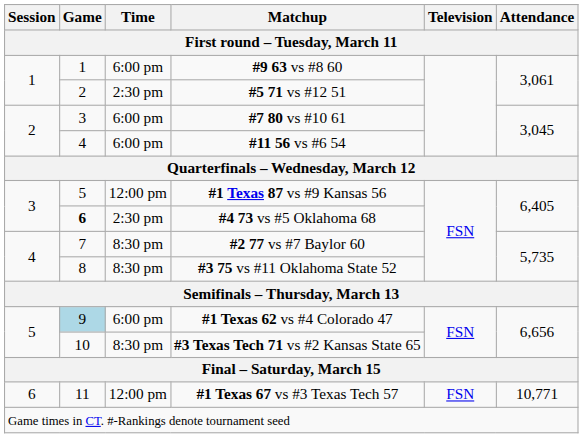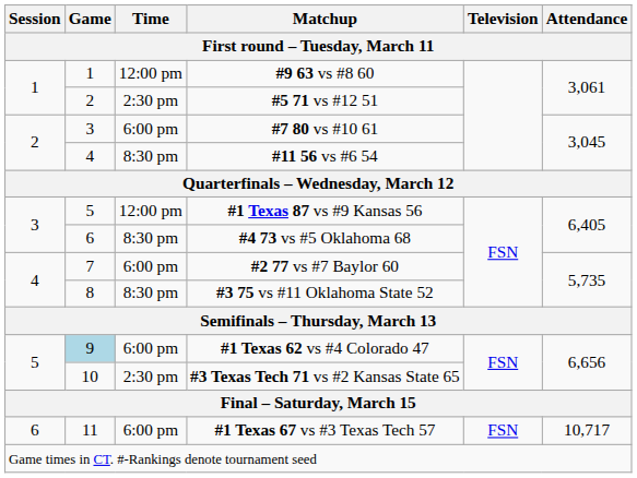 <table class="wikitable" style="white-space:nowrap; font-size:90%;text-align:center">
 <tr>
 <th>Session</th>
 <th>Game</th>
 <th>Time</th>
 <th>Matchup</th>
 <th>Television</th>
 <th>Attendance</th>
 </tr>
 <tr>
 <th colspan=6>First round – Tuesday, March 11</th>
 </tr>
 <tr>
 <td rowspan=2>1</td>
 <td>1</td>
-<td>6:00 pm</td>
+<td>12:00 pm</td>
 <td><strong>#9  63</strong> vs #8  60</td>
 <td rowspan=4></td>
 <td rowspan=2>3,061</td>
 </tr>
 <tr>
 <td>2</td>
 <td>2:30 pm</td>
 <td><strong>#5  71</strong> vs #12  51</td>
 </tr>
 <tr>
 <td rowspan=2>2</td>
 <td>3</td>
 <td>6:00 pm</td>
 <td><strong>#7  80</strong> vs #10  61</td>
 <td rowspan=2>3,045</td>
 </tr>
 <tr>
 <td>4</td>
-<td>6:00 pm</td>
+<td>8:30 pm</td>
 <td><strong>#11  56</strong> vs #6  54</td>
 </tr>
 <tr>
 <th colspan=6>Quarterfinals – Wednesday, March 12</th>
 </tr>
 <tr>
 <td rowspan=2>3</td>
 <td>5</td>
 <td>12:00 pm</td>
 <td><strong>#1 <a href='#'>Texas</a> 87</strong> vs #9 Kansas 56</td>
 <td rowspan=4><a href='#'>FSN</a></td>
 <td rowspan=2>6,405</td>
 </tr>
 <tr>
-<td><strong>6</strong></td>
-<td>2:30 pm</td>
+<td>6</td>
+<td>8:30 pm</td>
 <td><strong>#4  73</strong> vs #5 Oklahoma 68</td>
 </tr>
 <tr>
 <td rowspan=2>4</td>
 <td>7</td>
-<td>8:30 pm</td>
+<td>6:00 pm</td>
 <td><strong>#2  77</strong> vs #7 Baylor 60</td>
 <td rowspan=2>5,735</td>
 </tr>
 <tr>
 <td>8</td>
 <td>8:30 pm</td>
 <td><strong>#3  75</strong> vs #11 Oklahoma State 52</td>
 </tr>
 <tr>
 <th colspan=6>Semifinals – Thursday, March 13</th>
 </tr>
 <tr>
 <td rowspan=2>5</td>
 <td style="background: lightblue;">9</td>
 <td>6:00 pm</td>
 <td><strong>#1 Texas 62</strong> vs #4 Colorado 47</td>
 <td rowspan=2><a href='#'>FSN</a></td>
 <td rowspan=2>6,656</td>
 </tr>
 <tr>
 <td>10</td>
-<td>8:30 pm</td>
+<td>2:30 pm</td>
 <td><strong>#3 Texas Tech 71</strong> vs #2 Kansas State 65</td>
 </tr>
 <tr>
 <th colspan=6>Final – Saturday, March 15</th>
 </tr>
 <tr>
 <td>6</td>
 <td>11</td>
-<td>12:00 pm</td>
+<td>6:00 pm</td>
 <td><strong>#1 Texas 67</strong> vs #3 Texas Tech 57</td>
 <td><a href='#'>FSN</a></td>
-<td>10,771</td>
+<td>10,717</td>
 </tr>
 <tr align=left>
 <td colspan=6><small>Game times in <a href='#'>CT</a>. #-Rankings denote tournament seed</small></td>
 </tr>
 </table>
